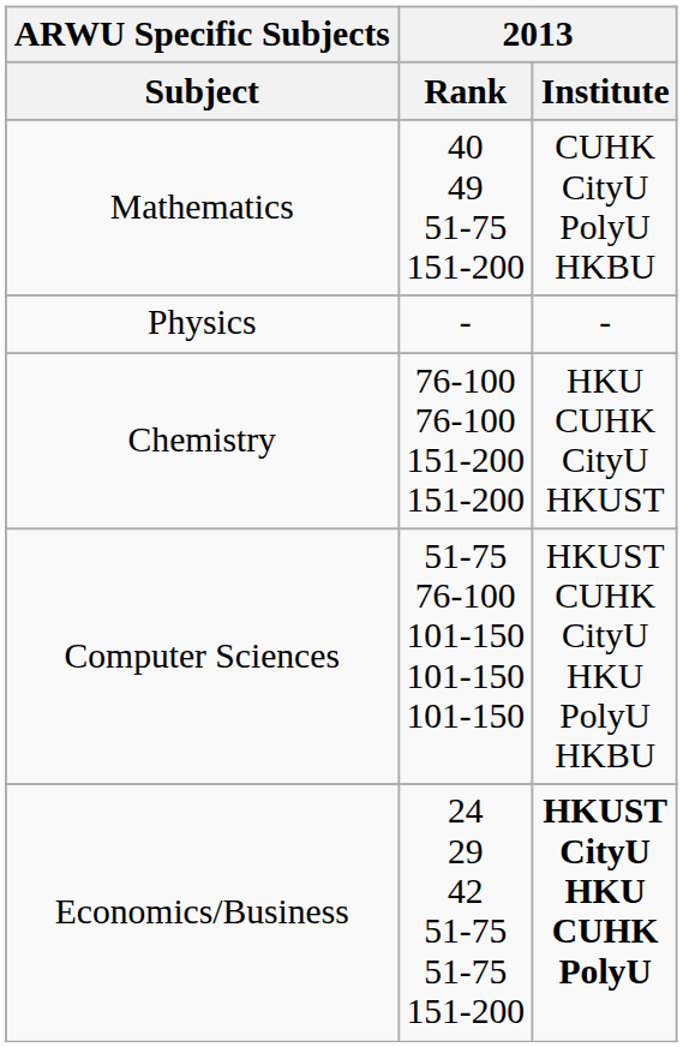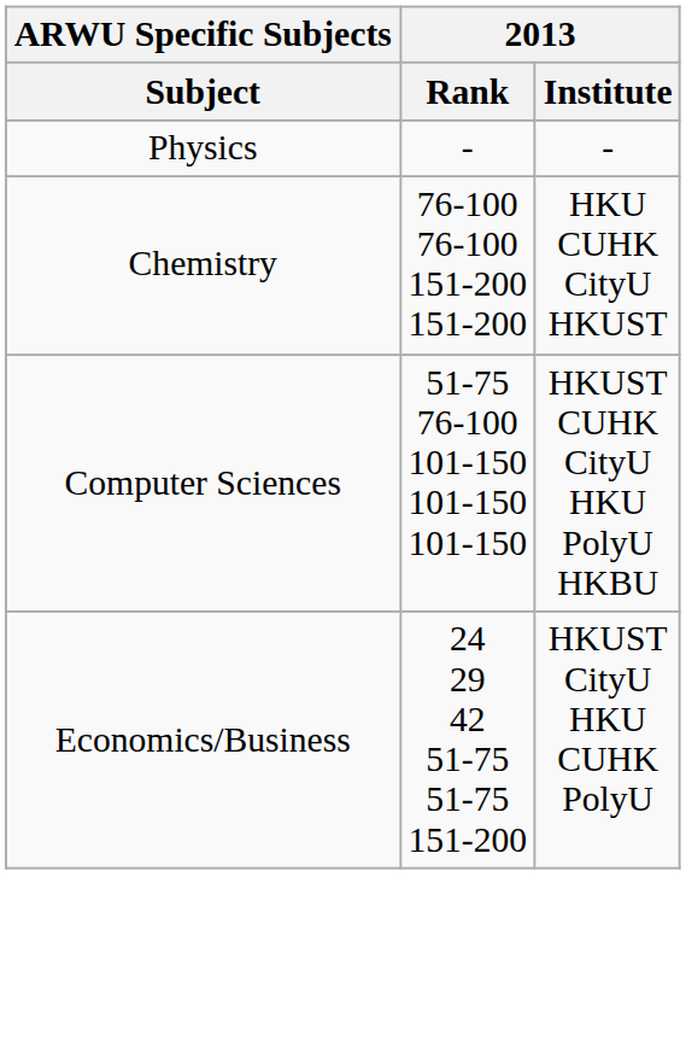 <table class="wikitable" style="float:left">
 <tr>
 <th>ARWU Specific Subjects</th>
 <th colspan=2>2013</th>
 </tr>
 <tr>
 <th>Subject</th>
 <th>Rank</th>
 <th>Institute</th>
-</tr>
-<tr align=center valign=top>
-<td valign=middle>Mathematics</td>
-<td> 40<br>49<br>51-75<br>151-200</td>
-<td>CUHK<br>CityU<br>PolyU<br>HKBU</td>
 </tr>
 <tr align=center valign=top>
 <td valign=middle>Physics</td>
 <td> -</td>
 <td>-</td>
 </tr>
 <tr align=center valign=top>
 <td valign=middle>Chemistry</td>
 <td> 76-100<br>76-100<br>151-200<br>151-200</td>
 <td>HKU<br>CUHK<br>CityU<br>HKUST</td>
 </tr>
 <tr align=center valign=top>
 <td valign=middle>Computer Sciences</td>
 <td> 51-75<br>76-100<br>101-150<br>101-150<br>101-150</td>
 <td>HKUST<br>CUHK<br>CityU<br>HKU<br>PolyU<br>HKBU</td>
 </tr>
 <tr align=center valign=top>
 <td valign=middle>Economics/Business</td>
 <td> 24<br>29<br>42<br>51-75<br>51-75<br>151-200</td>
-<td><strong>HKUST<br>CityU<br>HKU<br>CUHK<br>PolyU</strong></td>
+<td>HKUST<br>CityU<br>HKU<br>CUHK<br>PolyU</td>
 </tr>
 </table>
